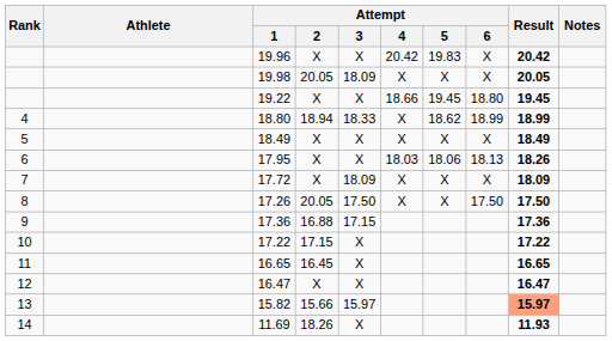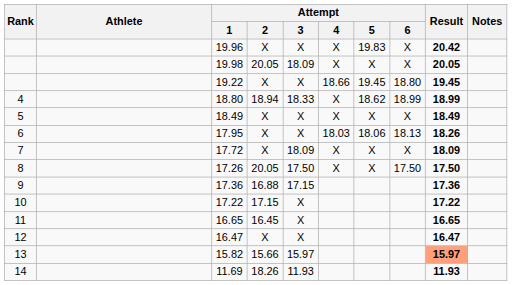 <table class="wikitable" style="text-align:center">
 <tr>
 <th rowspan=2 width=40>Rank</th>
 <th rowspan=2 width=250>Athlete</th>
 <th colspan=6>Attempt</th>
 <th rowspan=2 width=55>Result</th>
 <th rowspan=2 width=50>Notes</th>
 </tr>
 <tr>
 <th width=45>1</th>
 <th width=45>2</th>
 <th width=45>3</th>
 <th width=45>4</th>
 <th width=45>5</th>
 <th width=45>6</th>
 </tr>
 <tr>
 <td></td>
 <td align=left></td>
 <td>19.96</td>
 <td>X</td>
 <td>X</td>
-<td>20.42</td>
+<td>X</td>
 <td>19.83</td>
 <td>X</td>
 <td><strong>20.42</strong></td>
 <td></td>
 </tr>
 <tr>
 <td></td>
 <td align=left></td>
 <td>19.98</td>
 <td>20.05</td>
 <td>18.09</td>
 <td>X</td>
 <td>X</td>
 <td>X</td>
 <td><strong>20.05</strong></td>
 <td></td>
 </tr>
 <tr>
 <td></td>
 <td align=left></td>
 <td>19.22</td>
 <td>X</td>
 <td>X</td>
 <td>18.66</td>
 <td>19.45</td>
 <td>18.80</td>
 <td><strong>19.45</strong></td>
 <td></td>
 </tr>
 <tr>
 <td>4</td>
 <td align=left></td>
 <td>18.80</td>
 <td>18.94</td>
 <td>18.33</td>
 <td>X</td>
 <td>18.62</td>
 <td>18.99</td>
 <td><strong>18.99</strong></td>
 <td></td>
 </tr>
 <tr>
 <td>5</td>
 <td align=left></td>
 <td>18.49</td>
 <td>X</td>
 <td>X</td>
 <td>X</td>
 <td>X</td>
 <td>X</td>
 <td><strong>18.49</strong></td>
 <td></td>
 </tr>
 <tr>
 <td>6</td>
 <td align=left></td>
 <td>17.95</td>
 <td>X</td>
 <td>X</td>
 <td>18.03</td>
 <td>18.06</td>
 <td>18.13</td>
 <td><strong>18.26</strong></td>
 <td></td>
 </tr>
 <tr>
 <td>7</td>
 <td align=left></td>
 <td>17.72</td>
 <td>X</td>
 <td>18.09</td>
 <td>X</td>
 <td>X</td>
 <td>X</td>
 <td><strong>18.09</strong></td>
 <td></td>
 </tr>
 <tr>
 <td>8</td>
 <td align=left></td>
 <td>17.26</td>
 <td>20.05</td>
 <td>17.50</td>
 <td>X</td>
 <td>X</td>
 <td>17.50</td>
 <td><strong>17.50</strong></td>
 <td></td>
 </tr>
 <tr>
 <td>9</td>
 <td align=left></td>
 <td>17.36</td>
 <td>16.88</td>
 <td>17.15</td>
 <td></td>
 <td></td>
 <td></td>
 <td><strong>17.36</strong></td>
 <td></td>
 </tr>
 <tr>
 <td>10</td>
 <td align=left></td>
 <td>17.22</td>
 <td>17.15</td>
 <td>X</td>
 <td></td>
 <td></td>
 <td></td>
 <td><strong>17.22</strong></td>
 <td></td>
 </tr>
 <tr>
 <td>11</td>
 <td align=left></td>
 <td>16.65</td>
 <td>16.45</td>
 <td>X</td>
 <td></td>
 <td></td>
 <td></td>
 <td><strong>16.65</strong></td>
 <td></td>
 </tr>
 <tr>
 <td>12</td>
 <td align=left></td>
 <td>16.47</td>
 <td>X</td>
 <td>X</td>
 <td></td>
 <td></td>
 <td></td>
 <td><strong>16.47</strong></td>
 <td></td>
 </tr>
 <tr>
 <td>13</td>
 <td align=left></td>
 <td>15.82</td>
 <td>15.66</td>
 <td>15.97</td>
 <td></td>
 <td></td>
 <td></td>
 <td style="background: lightsalmon;"><strong>15.97</strong></td>
 <td></td>
 </tr>
 <tr>
 <td>14</td>
 <td align=left></td>
 <td>11.69</td>
 <td>18.26</td>
-<td>X</td>
+<td>11.93</td>
 <td></td>
 <td></td>
 <td></td>
 <td><strong>11.93</strong></td>
 <td></td>
 </tr>
 </table>
